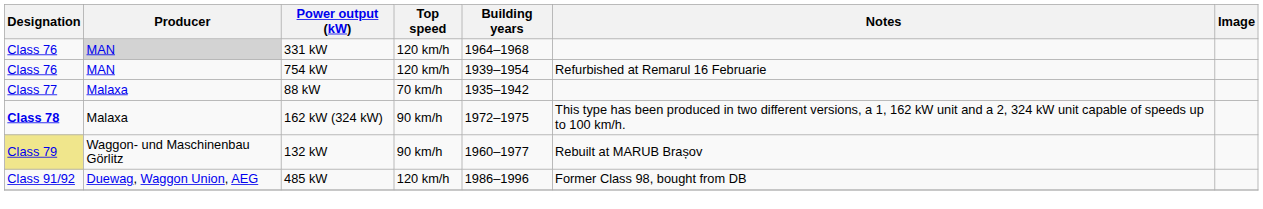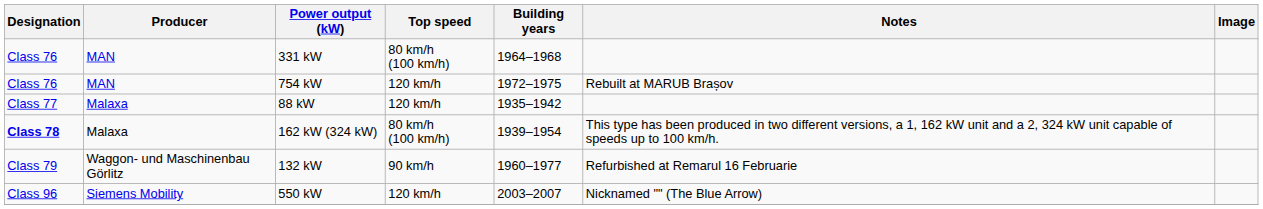 <table class="wikitable sortable">
 <tr>
 <th>Designation</th>
 <th>Producer</th>
 <th><a href='#'>Power output</a> (<a href='#'>kW</a>)</th>
 <th>Top speed</th>
 <th>Building years</th>
 <th class="unsortable">Notes</th>
 <th class="unsortable">Image</th>
 </tr>
 <tr>
 <td><a href='#'>Class 76</a></td>
-<td style="background: lightgrey;"><a href='#'>MAN</a></td>
+<td><a href='#'>MAN</a></td>
 <td>331 kW</td>
-<td>120 km/h</td>
+<td>80 km/h (100 km/h)</td>
 <td>1964–1968</td>
 <td></td>
 <td></td>
 </tr>
 <tr>
 <td><a href='#'>Class 76</a></td>
 <td><a href='#'>MAN</a></td>
 <td>754 kW</td>
 <td>120 km/h</td>
-<td>1939–1954</td>
-<td>Refurbished at Remarul 16 Februarie</td>
+<td>1972–1975</td>
+<td>Rebuilt at MARUB Brașov</td>
 <td></td>
 </tr>
 <tr>
 <td><a href='#'>Class 77</a></td>
 <td><a href='#'>Malaxa</a></td>
 <td>88 kW</td>
-<td>70 km/h</td>
+<td>120 km/h</td>
 <td>1935–1942</td>
 <td></td>
 <td></td>
 </tr>
 <tr>
 <td><strong><a href='#'>Class 78</a></strong></td>
 <td>Malaxa</td>
 <td>162 kW (324 kW)</td>
-<td>90 km/h</td>
-<td>1972–1975</td>
+<td>80 km/h (100 km/h)</td>
+<td>1939–1954</td>
 <td>This type has been produced in two different versions, a 1, 162 kW unit and a 2, 324 kW unit capable of speeds up to 100 km/h.</td>
 <td></td>
 </tr>
 <tr>
-<td style="background: khaki;"><a href='#'>Class 79</a></td>
+<td><a href='#'>Class 79</a></td>
 <td>Waggon- und Maschinenbau Görlitz</td>
 <td>132 kW</td>
 <td>90 km/h</td>
 <td>1960–1977</td>
-<td>Rebuilt at MARUB Brașov</td>
+<td>Refurbished at Remarul 16 Februarie</td>
 <td></td>
 </tr>
 <tr>
-<td><a href='#'>Class 91/92</a></td>
-<td><a href='#'>Duewag</a>, <a href='#'>Waggon Union</a>, <a href='#'>AEG</a></td>
-<td>485 kW</td>
+<td><a href='#'>Class 96</a></td>
+<td><a href='#'>Siemens Mobility</a></td>
+<td>550 kW</td>
 <td>120 km/h</td>
-<td>1986–1996</td>
-<td>Former Class 98, bought from DB</td>
+<td>2003–2007</td>
+<td>Nicknamed "" (The Blue Arrow)</td>
 <td></td>
 </tr>
 <tr>
 </tr>
 </table>
